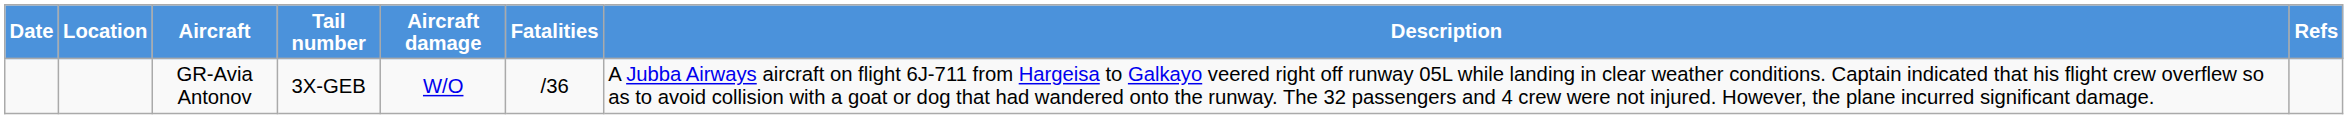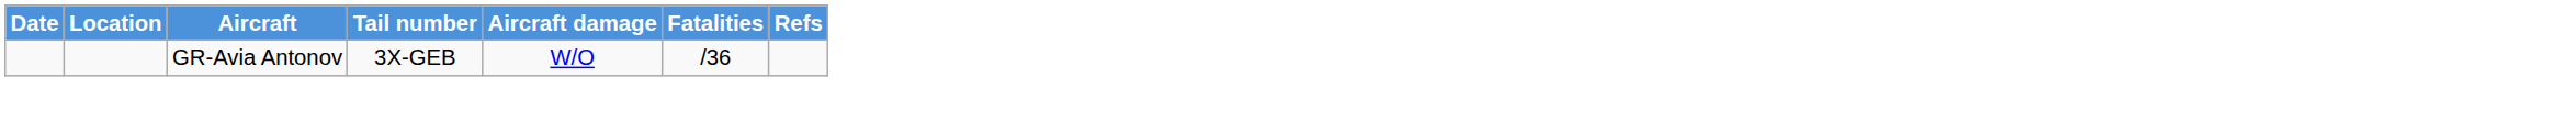 <table class="wikitable sortable toccolours" border="1" cellpadding="3" style="border-collapse:collapse; font-size: 85%">
 <tr>
 <th style="background-color: #4B92DB; color: white">Date</th>
 <th style="background-color: #4B92DB; color: white">Location</th>
 <th style="background-color: #4B92DB; color: white">Aircraft</th>
 <th style="background-color: #4B92DB; color: white">Tail number</th>
 <th style="background-color: #4B92DB; color: white">Aircraft damage</th>
 <th style="background-color: #4B92DB; color: white">Fatalities</th>
-<th style="background-color: #4B92DB; color: white" class="unsortable">Description</th>
 <th style="background-color: #4B92DB; color: white" class="unsortable">Refs</th>
 </tr>
 <tr>
 <td align=center></td>
 <td></td>
 <td align=center>GR-Avia Antonov</td>
 <td align=center>3X-GEB</td>
 <td align=center><a href='#'>W/O</a></td>
 <td align=center>/36</td>
-<td>A <a href='#'>Jubba Airways</a> aircraft on flight 6J-711 from <a href='#'>Hargeisa</a> to <a href='#'>Galkayo</a> veered right off runway 05L while landing in clear weather conditions. Captain indicated that his flight crew overflew so as to avoid collision with a goat or dog that had wandered onto the runway. The 32 passengers and 4 crew were not injured. However, the plane incurred significant damage.</td>
 <td align=center></td>
 </tr>
 </table>
